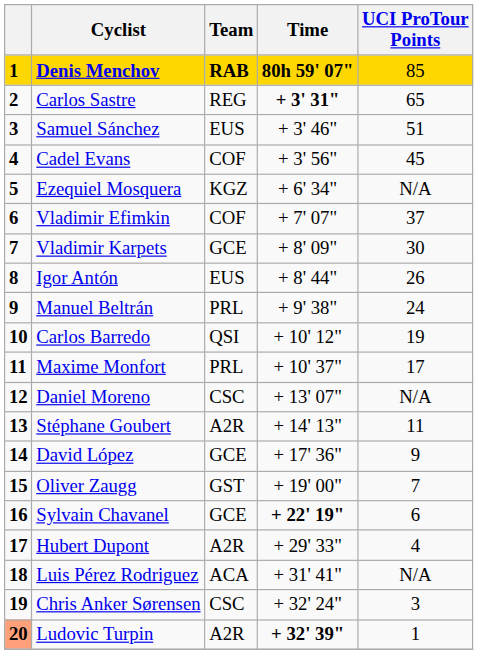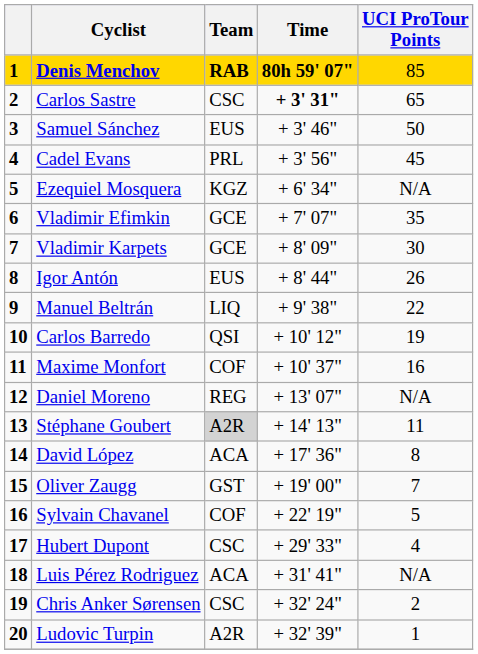 <table class="wikitable">
 <tr style="background:#ccccff;">
 <th></th>
 <th>Cyclist</th>
 <th>Team</th>
 <th>Time</th>
 <th><a href='#'>UCI ProTour<br>Points</a></th>
 </tr>
 <tr style="background:gold">
 <td><strong>1</strong></td>
 <td><strong> <a href='#'>Denis Menchov</a></strong></td>
 <td><strong>RAB</strong></td>
 <td><strong>80h 59' 07"</strong></td>
 <td align=center>85</td>
 </tr>
 <tr>
 <td><strong>2</strong></td>
 <td> <a href='#'>Carlos Sastre</a></td>
-<td>REG</td>
+<td>CSC</td>
 <td align=center><strong>+ 3' 31"</strong></td>
 <td align=center>65</td>
 </tr>
 <tr>
 <td><strong>3</strong></td>
 <td> <a href='#'>Samuel Sánchez</a></td>
 <td>EUS</td>
 <td align=center>+ 3' 46"</td>
-<td align=center>51</td>
+<td align=center>50</td>
 </tr>
 <tr>
 <td><strong>4</strong></td>
 <td> <a href='#'>Cadel Evans</a></td>
-<td>COF</td>
+<td>PRL</td>
 <td align=center>+ 3' 56"</td>
 <td align=center>45</td>
 </tr>
 <tr>
 <td><strong>5</strong></td>
 <td> <a href='#'>Ezequiel Mosquera</a></td>
 <td>KGZ</td>
 <td align=center>+ 6' 34"</td>
 <td align=center>N/A</td>
 </tr>
 <tr>
 <td><strong>6</strong></td>
 <td> <a href='#'>Vladimir Efimkin</a></td>
-<td>COF</td>
+<td>GCE</td>
 <td align=center>+ 7' 07"</td>
-<td align=center>37</td>
+<td align=center>35</td>
 </tr>
 <tr>
 <td><strong>7</strong></td>
 <td> <a href='#'>Vladimir Karpets</a></td>
 <td>GCE</td>
 <td align=center>+ 8' 09"</td>
 <td align=center>30</td>
 </tr>
 <tr>
 <td><strong>8</strong></td>
 <td> <a href='#'>Igor Antón</a></td>
 <td>EUS</td>
 <td align=center>+ 8' 44"</td>
 <td align=center>26</td>
 </tr>
 <tr>
 <td><strong>9</strong></td>
 <td> <a href='#'>Manuel Beltrán</a></td>
-<td>PRL</td>
+<td>LIQ</td>
 <td align=center>+ 9' 38"</td>
-<td align=center>24</td>
+<td align=center>22</td>
 </tr>
 <tr>
 <td><strong>10</strong></td>
 <td> <a href='#'>Carlos Barredo</a></td>
 <td>QSI</td>
 <td align=center>+ 10' 12"</td>
 <td align=center>19</td>
 </tr>
 <tr>
 <td><strong>11</strong></td>
 <td> <a href='#'>Maxime Monfort</a></td>
-<td>PRL</td>
+<td>COF</td>
 <td align=center>+ 10' 37"</td>
-<td align=center>17</td>
+<td align=center>16</td>
 </tr>
 <tr>
 <td><strong>12</strong></td>
 <td> <a href='#'>Daniel Moreno</a></td>
-<td>CSC</td>
+<td>REG</td>
 <td align=center>+ 13' 07"</td>
 <td align=center>N/A</td>
 </tr>
 <tr>
 <td><strong>13</strong></td>
 <td> <a href='#'>Stéphane Goubert</a></td>
-<td>A2R</td>
+<td style="background: lightgrey;">A2R</td>
 <td align=center>+ 14' 13"</td>
 <td align=center>11</td>
 </tr>
 <tr>
 <td><strong>14</strong></td>
 <td> <a href='#'>David López</a></td>
-<td>GCE</td>
+<td>ACA</td>
 <td align=center>+ 17' 36"</td>
-<td align=center>9</td>
+<td align=center>8</td>
 </tr>
 <tr>
 <td><strong>15</strong></td>
 <td> <a href='#'>Oliver Zaugg</a></td>
 <td>GST</td>
 <td align=center>+ 19' 00"</td>
 <td align=center>7</td>
 </tr>
 <tr>
 <td><strong>16</strong></td>
 <td> <a href='#'>Sylvain Chavanel</a></td>
-<td>GCE</td>
-<td align=center><strong>+ 22' 19"</strong></td>
-<td align=center>6</td>
+<td>COF</td>
+<td align=center>+ 22' 19"</td>
+<td align=center>5</td>
 </tr>
 <tr>
 <td><strong>17</strong></td>
 <td> <a href='#'>Hubert Dupont</a></td>
-<td>A2R</td>
+<td>CSC</td>
 <td align=center>+ 29' 33"</td>
 <td align=center>4</td>
 </tr>
 <tr>
 <td><strong>18</strong></td>
 <td> <a href='#'>Luis Pérez Rodriguez</a></td>
 <td>ACA</td>
 <td align=center>+ 31' 41"</td>
 <td align=center>N/A</td>
 </tr>
 <tr>
 <td><strong>19</strong></td>
 <td> <a href='#'>Chris Anker Sørensen</a></td>
 <td>CSC</td>
 <td align=center>+ 32' 24"</td>
-<td align=center>3</td>
+<td align=center>2</td>
 </tr>
 <tr>
-<td style="background: lightsalmon;"><strong>20</strong></td>
+<td><strong>20</strong></td>
 <td> <a href='#'>Ludovic Turpin</a></td>
 <td>A2R</td>
-<td align=center><strong>+ 32' 39"</strong></td>
+<td align=center>+ 32' 39"</td>
 <td align=center>1</td>
 </tr>
 <tr>
 </tr>
 </table>
